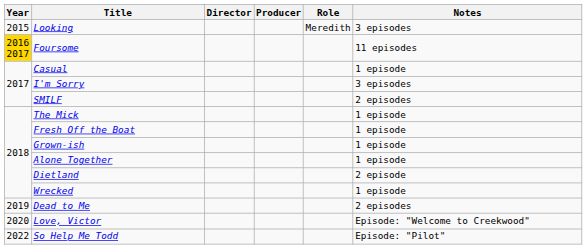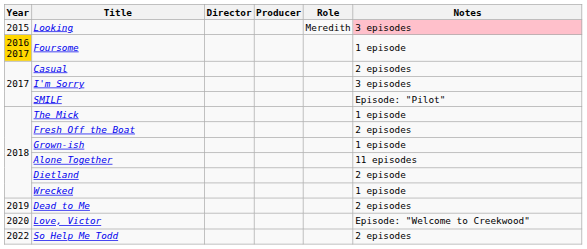 <table class="wikitable sortable">
 <tr>
 <th style="width:1em;">Year</th>
 <th style="width:18em;">Title</th>
 <th>Director</th>
 <th>Producer</th>
 <th>Role</th>
 <th style="width:24em;" class="unsortable">Notes</th>
 </tr>
 <tr>
 <td>2015</td>
 <td><em><a href='#'>Looking</a></em></td>
 <td></td>
 <td></td>
 <td>Meredith</td>
-<td>3 episodes</td>
+<td style="background: pink;">3 episodes</td>
 </tr>
 <tr>
 <td style="background: gold;">2016  2017</td>
 <td><em><a href='#'>Foursome</a></em></td>
 <td></td>
 <td></td>
 <td></td>
-<td>11 episodes</td>
+<td>1 episode</td>
 </tr>
 <tr>
 <td rowspan= "3">2017</td>
 <td><em><a href='#'>Casual</a></em></td>
 <td></td>
 <td></td>
 <td></td>
-<td>1 episode</td>
+<td>2 episodes</td>
 </tr>
 <tr>
 <td><em><a href='#'>I'm Sorry</a></em></td>
 <td></td>
 <td></td>
 <td></td>
 <td>3 episodes</td>
 </tr>
 <tr>
 <td><em><a href='#'>SMILF</a></em></td>
 <td></td>
 <td></td>
 <td></td>
-<td>2 episodes</td>
+<td>Episode: "Pilot"</td>
 </tr>
 <tr>
 <td rowspan= "6">2018</td>
 <td><em><a href='#'>The Mick</a></em></td>
 <td></td>
 <td></td>
 <td></td>
 <td>1 episode</td>
 </tr>
 <tr>
 <td><em><a href='#'>Fresh Off the Boat</a></em></td>
 <td></td>
 <td></td>
 <td></td>
-<td>1 episode</td>
+<td>2 episodes</td>
 </tr>
 <tr>
 <td><em><a href='#'>Grown-ish</a></em></td>
 <td></td>
 <td></td>
 <td></td>
 <td>1 episode</td>
 </tr>
 <tr>
 <td><em><a href='#'>Alone Together</a></em></td>
 <td></td>
 <td></td>
 <td></td>
-<td>1 episode</td>
+<td>11 episodes</td>
 </tr>
 <tr>
 <td><em><a href='#'>Dietland</a></em></td>
 <td></td>
 <td></td>
 <td></td>
 <td>2 episode</td>
 </tr>
 <tr>
 <td><em><a href='#'>Wrecked</a></em></td>
 <td></td>
 <td></td>
 <td></td>
 <td>1 episode</td>
 </tr>
 <tr>
 <td>2019</td>
 <td><em><a href='#'>Dead to Me</a></em></td>
 <td></td>
 <td></td>
 <td></td>
 <td>2 episodes</td>
 </tr>
 <tr>
 <td>2020</td>
 <td><em><a href='#'>Love, Victor</a></em></td>
 <td></td>
 <td></td>
 <td></td>
 <td>Episode: "Welcome to Creekwood"</td>
 </tr>
 <tr>
 <td>2022</td>
 <td><em><a href='#'>So Help Me Todd</a></em></td>
 <td></td>
 <td></td>
 <td></td>
-<td>Episode: "Pilot"</td>
+<td>2 episodes</td>
 </tr>
 </table>
